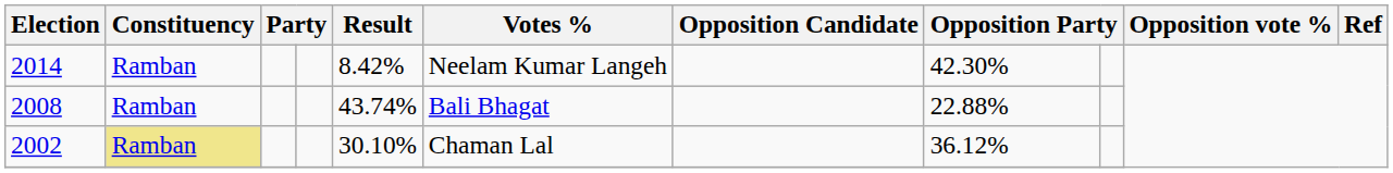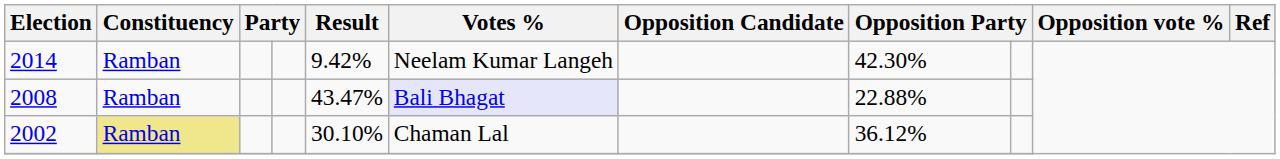 <table class="wikitable sortable">
 <tr>
 <th>Election</th>
 <th>Constituency</th>
 <th colspan="2">Party</th>
 <th>Result</th>
 <th>Votes %</th>
 <th>Opposition Candidate</th>
 <th colspan="2">Opposition Party</th>
 <th>Opposition vote %</th>
 <th>Ref</th>
 </tr>
 <tr>
 <td><a href='#'>2014</a></td>
 <td><a href='#'>Ramban</a></td>
 <td></td>
 <td></td>
-<td>8.42%</td>
+<td>9.42%</td>
 <td>Neelam Kumar Langeh</td>
 <td></td>
 <td>42.30%</td>
 <td></td>
 </tr>
 <tr>
 <td><a href='#'>2008</a></td>
 <td><a href='#'>Ramban</a></td>
 <td></td>
 <td></td>
-<td>43.74%</td>
-<td><a href='#'>Bali Bhagat</a></td>
+<td>43.47%</td>
+<td style="background: lavender;"><a href='#'>Bali Bhagat</a></td>
 <td></td>
 <td>22.88%</td>
 <td></td>
 </tr>
 <tr>
 <td><a href='#'>2002</a></td>
 <td style="background: khaki;"><a href='#'>Ramban</a></td>
 <td></td>
 <td></td>
 <td>30.10%</td>
 <td>Chaman Lal</td>
 <td></td>
 <td>36.12%</td>
 <td></td>
 </tr>
 <tr>
 </tr>
 </table>
